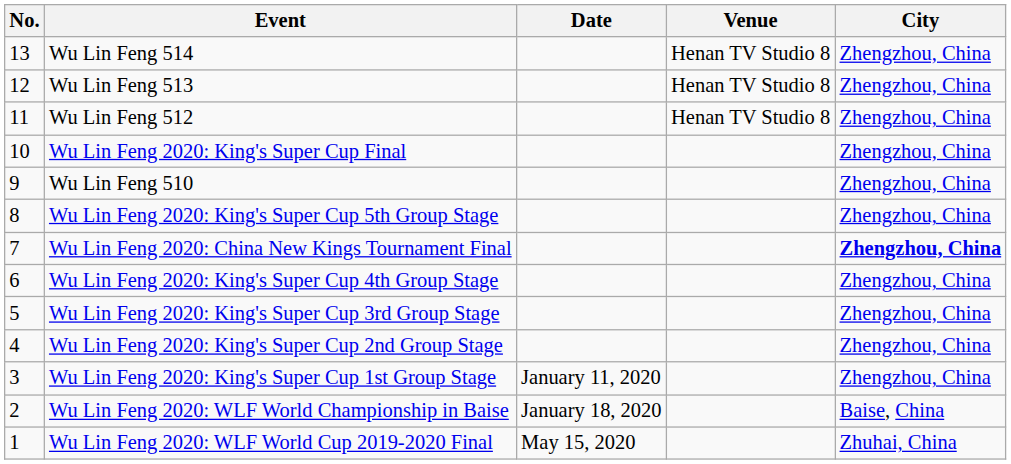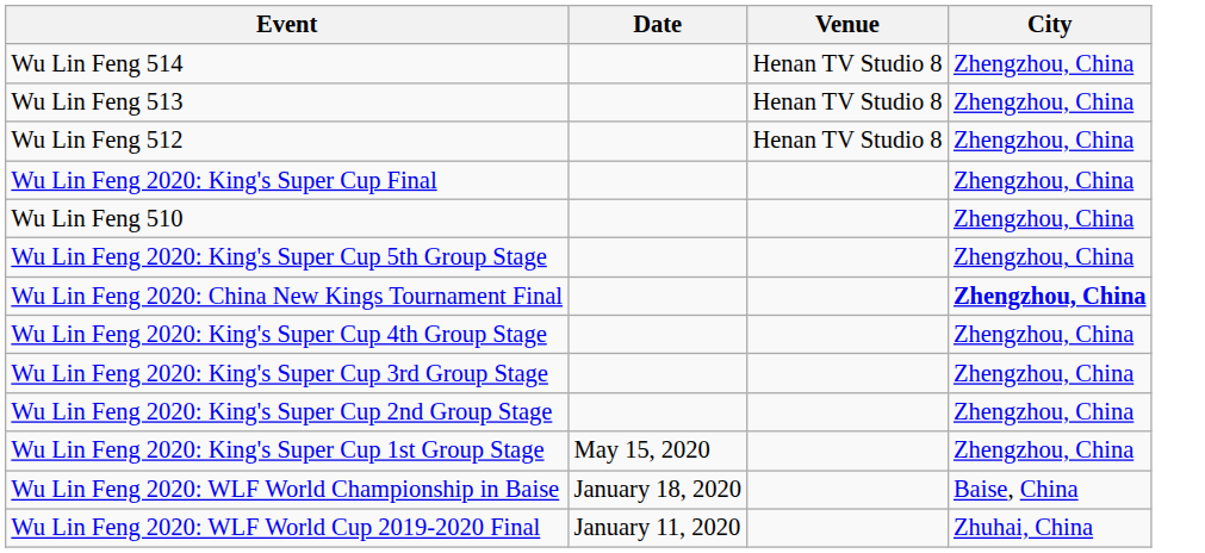 <table class="wikitable sortable">
 <tr>
-<th>No.</th>
 <th>Event</th>
 <th>Date</th>
 <th>Venue</th>
 <th>City</th>
 </tr>
 <tr>
-<td>13</td>
 <td>Wu Lin Feng 514</td>
 <td></td>
 <td>Henan TV Studio 8</td>
 <td> <a href='#'>Zhengzhou, China</a></td>
 </tr>
 <tr>
-<td>12</td>
 <td>Wu Lin Feng 513</td>
 <td></td>
 <td>Henan TV Studio 8</td>
 <td> <a href='#'>Zhengzhou, China</a></td>
 </tr>
 <tr>
-<td>11</td>
 <td>Wu Lin Feng 512</td>
 <td></td>
 <td>Henan TV Studio 8</td>
 <td> <a href='#'>Zhengzhou, China</a></td>
 </tr>
 <tr>
-<td>10</td>
 <td><a href='#'>Wu Lin Feng 2020: King's Super Cup Final</a></td>
 <td></td>
 <td></td>
 <td> <a href='#'>Zhengzhou, China</a></td>
 </tr>
 <tr>
-<td>9</td>
 <td>Wu Lin Feng 510</td>
 <td></td>
 <td></td>
 <td> <a href='#'>Zhengzhou, China</a></td>
 </tr>
 <tr>
-<td>8</td>
 <td><a href='#'>Wu Lin Feng 2020: King's Super Cup 5th Group Stage</a></td>
 <td></td>
 <td></td>
 <td> <a href='#'>Zhengzhou, China</a></td>
 </tr>
 <tr>
-<td>7</td>
 <td><a href='#'>Wu Lin Feng 2020: China New Kings Tournament Final</a></td>
 <td></td>
 <td></td>
 <td><strong> <a href='#'>Zhengzhou, China</a></strong></td>
 </tr>
 <tr>
-<td>6</td>
 <td><a href='#'>Wu Lin Feng 2020: King's Super Cup 4th Group Stage</a></td>
 <td></td>
 <td></td>
 <td> <a href='#'>Zhengzhou, China</a></td>
 </tr>
 <tr>
-<td>5</td>
 <td><a href='#'>Wu Lin Feng 2020: King's Super Cup 3rd Group Stage</a></td>
 <td></td>
 <td></td>
 <td> <a href='#'>Zhengzhou, China</a></td>
 </tr>
 <tr>
-<td>4</td>
 <td><a href='#'>Wu Lin Feng 2020: King's Super Cup 2nd Group Stage</a></td>
 <td></td>
 <td></td>
 <td> <a href='#'>Zhengzhou, China</a></td>
 </tr>
 <tr>
-<td>3</td>
 <td><a href='#'>Wu Lin Feng 2020: King's Super Cup 1st Group Stage</a></td>
-<td>January 11, 2020</td>
+<td>May 15, 2020</td>
 <td></td>
 <td> <a href='#'>Zhengzhou, China</a></td>
 </tr>
 <tr>
-<td>2</td>
 <td><a href='#'>Wu Lin Feng 2020: WLF World Championship in Baise</a></td>
 <td>January 18, 2020</td>
 <td></td>
 <td> <a href='#'>Baise</a>, <a href='#'>China</a></td>
 </tr>
 <tr>
-<td>1</td>
 <td><a href='#'>Wu Lin Feng 2020: WLF World Cup 2019-2020 Final</a></td>
-<td>May 15, 2020</td>
+<td>January 11, 2020</td>
 <td></td>
 <td> <a href='#'>Zhuhai, China</a></td>
 </tr>
 </table>
